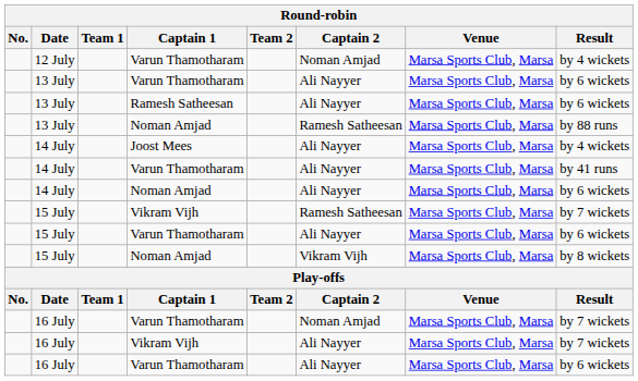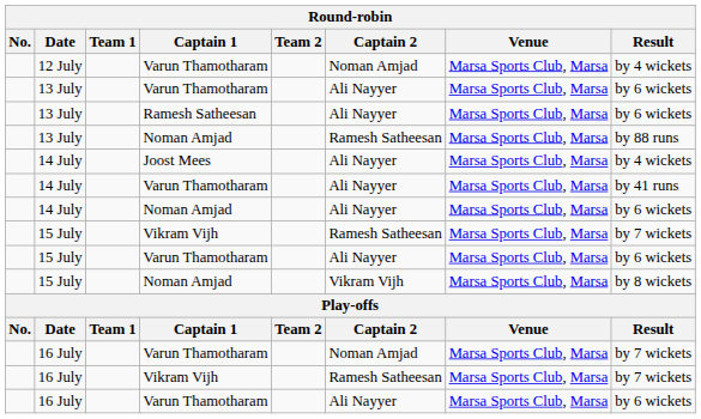 <table class="wikitable">
 <tr>
 <th colspan="9">Round-robin</th>
 </tr>
 <tr>
 <th>No.</th>
 <th>Date</th>
 <th>Team 1</th>
 <th>Captain 1</th>
 <th>Team 2</th>
 <th>Captain 2</th>
 <th>Venue</th>
 <th>Result</th>
 </tr>
 <tr>
 <td></td>
 <td>12 July</td>
 <td></td>
 <td>Varun Thamotharam</td>
 <td></td>
 <td>Noman Amjad</td>
 <td><a href='#'>Marsa Sports Club</a>, <a href='#'>Marsa</a></td>
 <td> by 4 wickets</td>
 </tr>
 <tr>
 <td></td>
 <td>13 July</td>
 <td></td>
 <td>Varun Thamotharam</td>
 <td></td>
 <td>Ali Nayyer</td>
 <td><a href='#'>Marsa Sports Club</a>, <a href='#'>Marsa</a></td>
 <td> by 6 wickets</td>
 </tr>
 <tr>
 <td></td>
 <td>13 July</td>
 <td></td>
 <td>Ramesh Satheesan</td>
 <td></td>
 <td>Ali Nayyer</td>
 <td><a href='#'>Marsa Sports Club</a>, <a href='#'>Marsa</a></td>
 <td> by 6 wickets</td>
 </tr>
 <tr>
 <td></td>
 <td>13 July</td>
 <td></td>
 <td>Noman Amjad</td>
 <td></td>
 <td>Ramesh Satheesan</td>
 <td><a href='#'>Marsa Sports Club</a>, <a href='#'>Marsa</a></td>
 <td> by 88 runs</td>
 </tr>
 <tr>
 <td></td>
 <td>14 July</td>
 <td></td>
 <td>Joost Mees</td>
 <td></td>
 <td>Ali Nayyer</td>
 <td><a href='#'>Marsa Sports Club</a>, <a href='#'>Marsa</a></td>
 <td> by 4 wickets</td>
 </tr>
 <tr>
 <td></td>
 <td>14 July</td>
 <td></td>
 <td>Varun Thamotharam</td>
 <td></td>
 <td>Ali Nayyer</td>
 <td><a href='#'>Marsa Sports Club</a>, <a href='#'>Marsa</a></td>
 <td> by 41 runs</td>
 </tr>
 <tr>
 <td></td>
 <td>14 July</td>
 <td></td>
 <td>Noman Amjad</td>
 <td></td>
 <td>Ali Nayyer</td>
 <td><a href='#'>Marsa Sports Club</a>, <a href='#'>Marsa</a></td>
 <td> by 6 wickets</td>
 </tr>
 <tr>
 <td></td>
 <td>15 July</td>
 <td></td>
 <td>Vikram Vijh</td>
 <td></td>
 <td>Ramesh Satheesan</td>
 <td><a href='#'>Marsa Sports Club</a>, <a href='#'>Marsa</a></td>
 <td> by 7 wickets</td>
 </tr>
 <tr>
 <td></td>
 <td>15 July</td>
 <td></td>
 <td>Varun Thamotharam</td>
 <td></td>
 <td>Ali Nayyer</td>
 <td><a href='#'>Marsa Sports Club</a>, <a href='#'>Marsa</a></td>
 <td> by 6 wickets</td>
 </tr>
 <tr>
 <td></td>
 <td>15 July</td>
 <td></td>
 <td>Noman Amjad</td>
 <td></td>
 <td>Vikram Vijh</td>
 <td><a href='#'>Marsa Sports Club</a>, <a href='#'>Marsa</a></td>
 <td> by 8 wickets</td>
 </tr>
 <tr>
 <th colspan="9">Play-offs</th>
 </tr>
 <tr>
 <th>No.</th>
 <th>Date</th>
 <th>Team 1</th>
 <th>Captain 1</th>
 <th>Team 2</th>
 <th>Captain 2</th>
 <th>Venue</th>
 <th>Result</th>
 </tr>
 <tr>
 <td></td>
 <td>16 July</td>
 <td></td>
 <td>Varun Thamotharam</td>
 <td></td>
 <td>Noman Amjad</td>
 <td><a href='#'>Marsa Sports Club</a>, <a href='#'>Marsa</a></td>
 <td> by 7 wickets</td>
 </tr>
 <tr>
 <td></td>
 <td>16 July</td>
 <td></td>
 <td>Vikram Vijh</td>
 <td></td>
-<td>Ali Nayyer</td>
+<td>Ramesh Satheesan</td>
 <td><a href='#'>Marsa Sports Club</a>, <a href='#'>Marsa</a></td>
 <td> by 7 wickets</td>
 </tr>
 <tr>
 <td></td>
 <td>16 July</td>
 <td></td>
 <td>Varun Thamotharam</td>
 <td></td>
 <td>Ali Nayyer</td>
 <td><a href='#'>Marsa Sports Club</a>, <a href='#'>Marsa</a></td>
 <td> by 6 wickets</td>
 </tr>
 </table>
